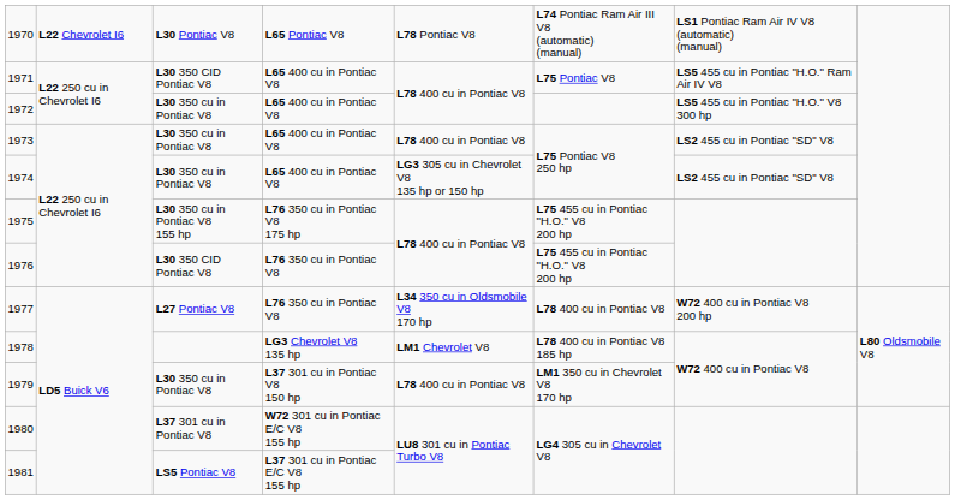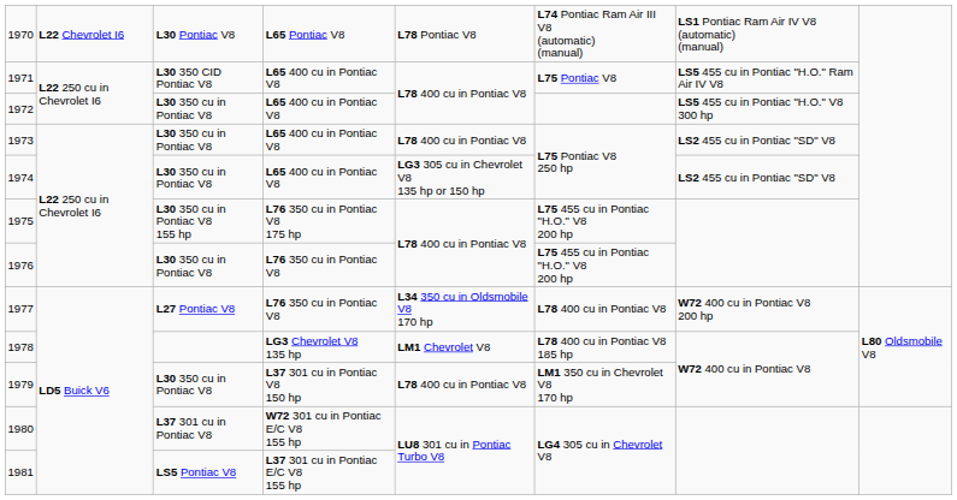 <table class="wikitable" style="font-size:95%;">
 <tr>
 <td>1970</td>
 <td><strong>L22</strong>  <a href='#'>Chevrolet I6</a><br></td>
 <td><strong>L30</strong>  <a href='#'>Pontiac</a> V8<br></td>
 <td><strong>L65</strong>  <a href='#'>Pontiac</a> V8<br></td>
 <td><strong>L78</strong>  Pontiac V8<br></td>
 <td><strong>L74</strong>  Pontiac Ram Air III V8<br> (automatic)<br> (manual)</td>
 <td><strong>LS1</strong>  Pontiac Ram Air IV V8<br> (automatic)<br> (manual)</td>
 </tr>
 <tr>
 <td>1971<br></td>
 <td rowspan=2><strong>L22</strong> 250 cu in Chevrolet I6<br></td>
 <td><strong>L30</strong> 350 CID Pontiac V8<br></td>
 <td><strong>L65</strong> 400 cu in Pontiac V8<br></td>
 <td rowspan=2><strong>L78</strong> 400 cu in Pontiac V8<br></td>
 <td><strong>L75</strong>  <a href='#'>Pontiac</a> V8<br></td>
 <td><strong>LS5</strong> 455 cu in Pontiac "H.O." Ram Air IV V8<br></td>
 </tr>
 <tr>
 <td>1972</td>
 <td><strong>L30</strong> 350 cu in Pontiac V8<br></td>
 <td><strong>L65</strong> 400 cu in Pontiac V8<br></td>
 <td></td>
 <td><strong>LS5</strong> 455 cu in Pontiac "H.O." V8<br>300 hp</td>
 </tr>
 <tr>
 <td>1973</td>
 <td rowspan=4><strong>L22</strong> 250 cu in Chevrolet I6<br></td>
 <td><strong>L30</strong> 350 cu in Pontiac V8<br></td>
 <td><strong>L65</strong> 400 cu in Pontiac V8<br></td>
 <td><strong>L78</strong> 400 cu in Pontiac V8<br></td>
 <td rowspan=2><strong>L75</strong>  Pontiac V8<br>250 hp</td>
 <td><strong>LS2</strong> 455 cu in Pontiac "SD" V8<br></td>
 </tr>
 <tr>
 <td>1974</td>
 <td><strong>L30</strong> 350 cu in Pontiac V8<br></td>
 <td><strong>L65</strong> 400 cu in Pontiac V8<br></td>
 <td><strong>LG3</strong> 305 cu in Chevrolet V8<br>135 hp or 150 hp</td>
 <td><strong>LS2</strong> 455 cu in Pontiac "SD" V8<br></td>
 </tr>
 <tr>
 <td>1975</td>
 <td><strong>L30</strong> 350 cu in Pontiac V8<br>155 hp</td>
 <td><strong>L76</strong> 350 cu in Pontiac V8<br>175 hp</td>
 <td rowspan=2><strong>L78</strong> 400 cu in Pontiac V8<br></td>
 <td><strong>L75</strong> 455 cu in Pontiac "H.O." V8<br>200 hp</td>
 <td rowspan=2></td>
 </tr>
 <tr>
 <td>1976</td>
-<td><strong>L30</strong> 350 CID Pontiac V8<br></td>
+<td><strong>L30</strong> 350 cu in Pontiac V8<br></td>
 <td><strong>L76</strong> 350 cu in Pontiac V8<br></td>
 <td><strong>L75</strong> 455 cu in Pontiac "H.O." V8<br>200 hp</td>
 </tr>
 <tr>
 <td>1977</td>
 <td rowspan=5><strong>LD5</strong>  <a href='#'>Buick V6</a><br></td>
 <td><strong>L27</strong> <a href='#'> Pontiac V8</a><br></td>
 <td><strong>L76</strong> 350 cu in Pontiac V8<br></td>
 <td><strong>L34</strong> <a href='#'>350 cu in Oldsmobile V8</a><br>170 hp</td>
 <td><strong>L78</strong> 400 cu in Pontiac V8<br></td>
 <td><strong>W72</strong> 400 cu in Pontiac V8<br>200 hp</td>
 <td rowspan=3><strong>L80</strong>  <a href='#'>Oldsmobile</a> V8<br></td>
 </tr>
 <tr>
 <td>1978</td>
 <td></td>
 <td><strong>LG3</strong>  <a href='#'>Chevrolet V8</a><br>135 hp</td>
 <td><strong>LM1</strong>  <a href='#'>Chevrolet</a> V8<br></td>
 <td><strong>L78</strong> 400 cu in Pontiac V8<br>185 hp</td>
 <td rowspan=2><strong>W72</strong> 400 cu in Pontiac V8<br></td>
 </tr>
 <tr>
 <td>1979</td>
 <td><strong>L30</strong> 350 cu in Pontiac V8<br></td>
 <td><strong>L37</strong> 301 cu in Pontiac V8<br>150 hp</td>
 <td><strong>L78</strong> 400 cu in Pontiac V8<br></td>
 <td><strong>LM1</strong> 350 cu in Chevrolet V8<br>170 hp</td>
 </tr>
 <tr>
 <td>1980</td>
 <td><strong>L37</strong> 301 cu in Pontiac V8<br></td>
 <td><strong>W72</strong> 301 cu in Pontiac E/C V8<br>155 hp</td>
 <td rowspan=2><strong>LU8</strong> 301 cu in <a href='#'> Pontiac Turbo V8</a><br></td>
 <td rowspan=2><strong>LG4</strong> 305 cu in <a href='#'>Chevrolet</a> V8<br></td>
 <td rowspan=2></td>
 </tr>
 <tr>
 <td>1981</td>
 <td><strong>LS5</strong>  <a href='#'>Pontiac V8</a><br></td>
 <td><strong>L37</strong> 301 cu in Pontiac E/C V8<br>155 hp</td>
 </tr>
 </table>
